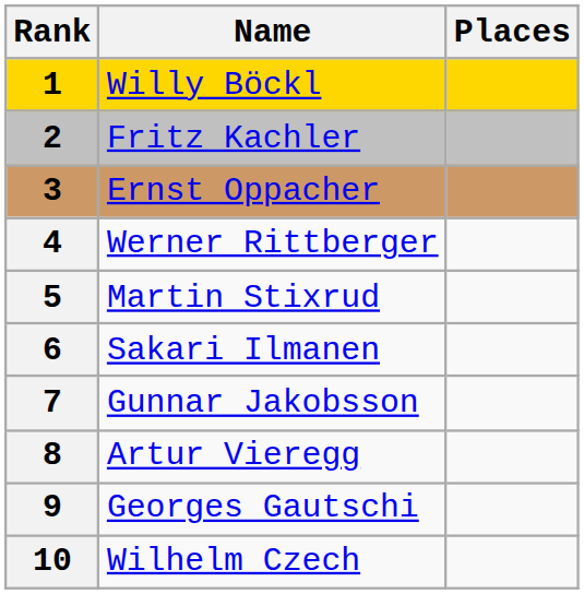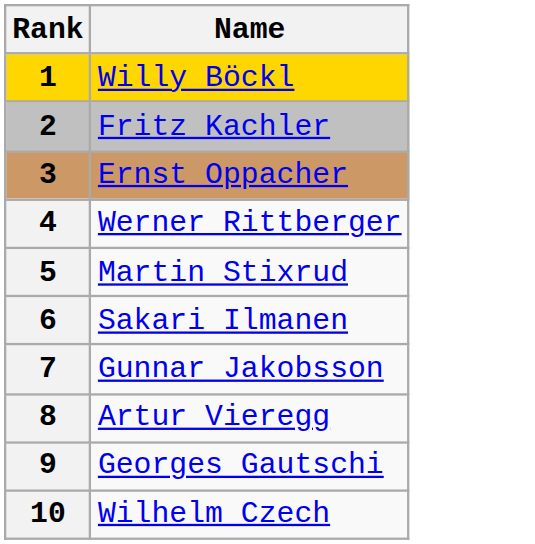 <table class="wikitable">
 <tr>
 <th>Rank</th>
 <th>Name</th>
-<th>Places</th>
 </tr>
 <tr bgcolor="gold">
 <td align="center"><strong>1</strong></td>
 <td> <a href='#'>Willy Böckl</a></td>
-<td></td>
 </tr>
 <tr bgcolor="silver">
 <td align="center"><strong>2</strong></td>
 <td> <a href='#'>Fritz Kachler</a></td>
-<td></td>
 </tr>
 <tr bgcolor="cc9966">
 <td align="center"><strong>3</strong></td>
 <td> <a href='#'>Ernst Oppacher</a></td>
-<td></td>
 </tr>
 <tr>
 <th>4</th>
 <td> <a href='#'>Werner Rittberger</a></td>
-<td></td>
 </tr>
 <tr>
 <th>5</th>
 <td> <a href='#'>Martin Stixrud</a></td>
-<td></td>
 </tr>
 <tr>
 <th>6</th>
 <td> <a href='#'>Sakari Ilmanen</a></td>
-<td></td>
 </tr>
 <tr>
 <th>7</th>
 <td> <a href='#'>Gunnar Jakobsson</a></td>
-<td></td>
 </tr>
 <tr>
 <th>8</th>
 <td> <a href='#'>Artur Vieregg</a></td>
-<td></td>
 </tr>
 <tr>
 <th>9</th>
 <td> <a href='#'>Georges Gautschi</a></td>
-<td></td>
 </tr>
 <tr>
 <th>10</th>
 <td> <a href='#'>Wilhelm Czech</a></td>
-<td></td>
 </tr>
 </table>
